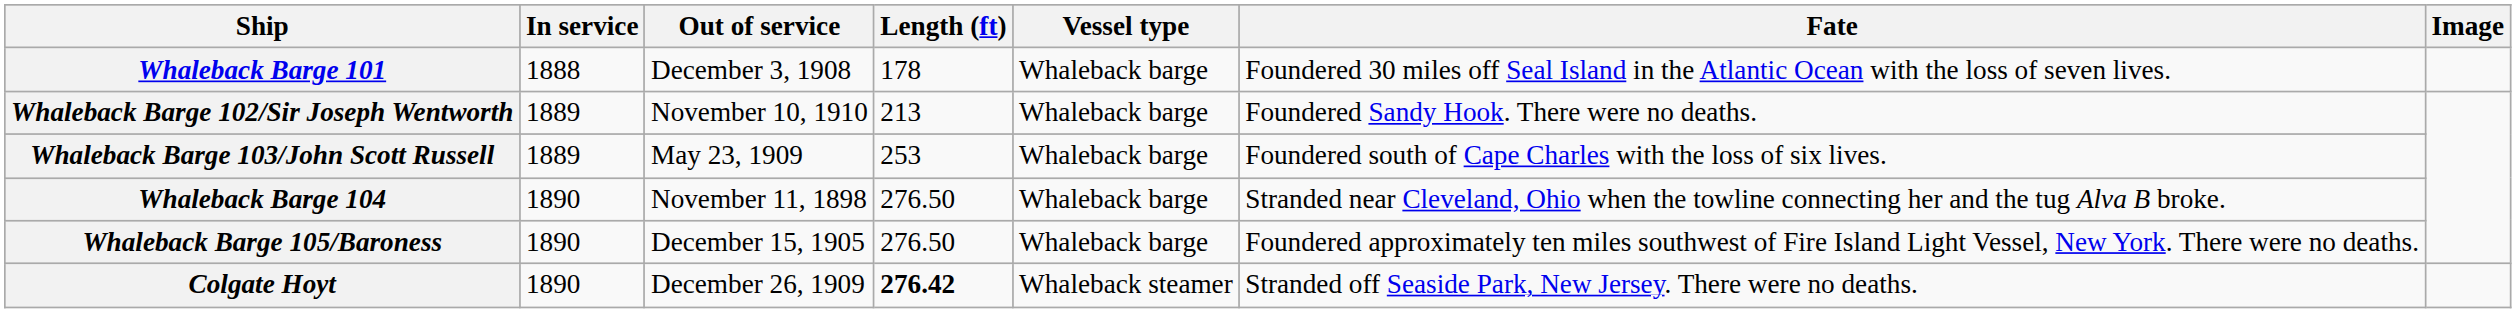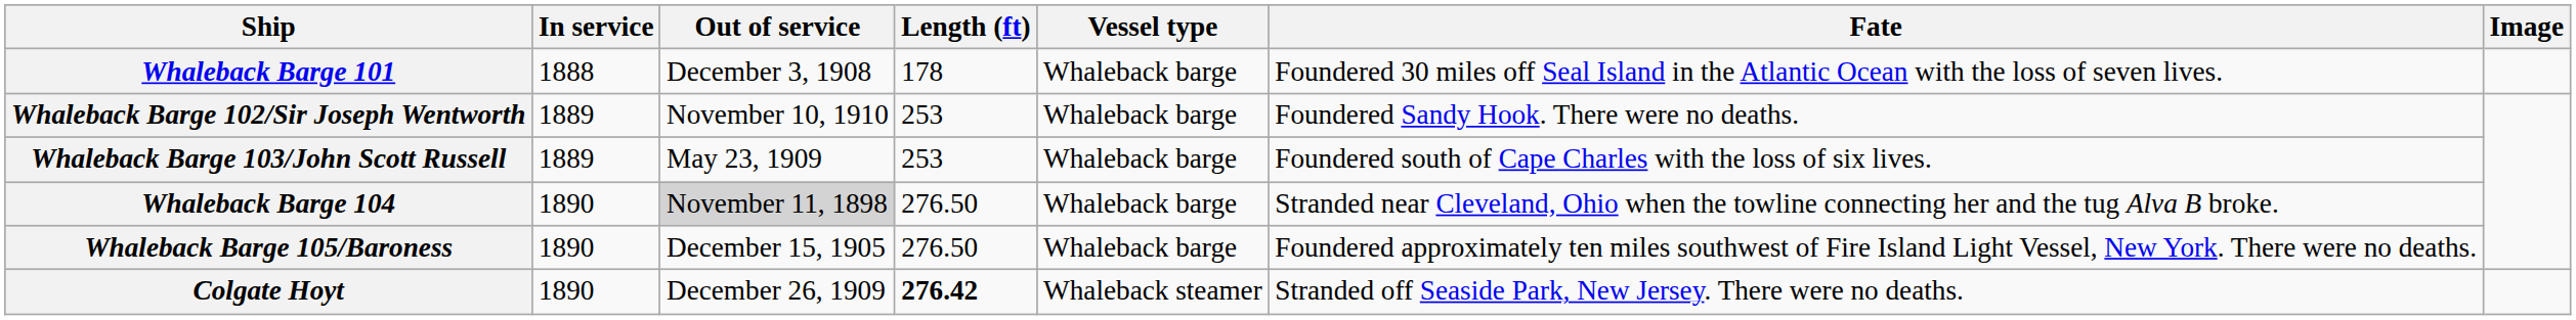 <table class="wikitable plainrowheaders">
 <tr>
 <th scope="col">Ship</th>
 <th scope="col">In service</th>
 <th scope="col">Out of service</th>
 <th scope="col">Length (<a href='#'>ft</a>)</th>
 <th scope="col">Vessel type</th>
 <th scope="col">Fate</th>
 <th scope="col">Image</th>
 </tr>
 <tr>
 <th scope="row"><strong><em><a href='#'>Whaleback Barge 101</a></em></strong></th>
 <td>1888</td>
 <td>December 3, 1908</td>
 <td>178</td>
 <td>Whaleback barge</td>
 <td>Foundered 30 miles off <a href='#'>Seal Island</a> in the <a href='#'>Atlantic Ocean</a> with the loss of seven lives.</td>
 <td></td>
 </tr>
 <tr>
 <th scope"row"><em>Whaleback Barge 102/Sir Joseph Wentworth</em></th>
 <td>1889</td>
 <td>November 10, 1910</td>
-<td>213</td>
+<td>253</td>
 <td>Whaleback barge</td>
 <td>Foundered <a href='#'>Sandy Hook</a>. There were no deaths.</td>
 </tr>
 <tr>
 <th scope"row"><em>Whaleback Barge 103/John Scott Russell</em></th>
 <td>1889</td>
 <td>May 23, 1909</td>
 <td>253</td>
 <td>Whaleback barge</td>
 <td>Foundered south of <a href='#'>Cape Charles</a> with the loss of six lives.</td>
 </tr>
 <tr>
 <th scope="row"><strong><em>Whaleback Barge 104</em></strong></th>
 <td>1890</td>
-<td>November 11, 1898</td>
+<td style="background: lightgrey;">November 11, 1898</td>
 <td>276.50</td>
 <td>Whaleback barge</td>
 <td>Stranded near <a href='#'>Cleveland, Ohio</a> when the towline connecting her and the tug <em>Alva B</em> broke.</td>
 </tr>
 <tr>
 <th scope="row"><strong><em>Whaleback Barge 105/Baroness</em></strong></th>
 <td>1890</td>
 <td>December 15, 1905</td>
 <td>276.50</td>
 <td>Whaleback barge</td>
 <td>Foundered approximately ten miles southwest of Fire Island Light Vessel, <a href='#'>New York</a>. There were no deaths.</td>
 </tr>
 <tr>
 <th scope="row"><strong><em>Colgate Hoyt</em></strong></th>
 <td>1890</td>
 <td>December 26, 1909</td>
 <td><strong>276.42</strong></td>
 <td>Whaleback steamer</td>
 <td>Stranded off <a href='#'>Seaside Park, New Jersey</a>. There were no deaths.</td>
 <td></td>
 </tr>
 </table>
